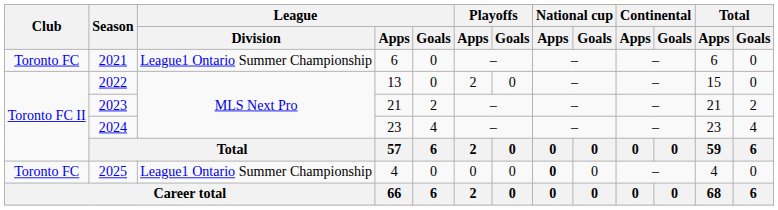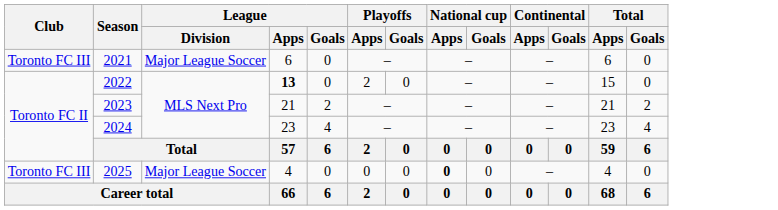 <table class="wikitable" style="text-align: center">
 <tr>
 <th rowspan="2">Club</th>
 <th rowspan="2">Season</th>
 <th colspan="3">League</th>
 <th colspan="2">Playoffs</th>
 <th colspan="2">National cup</th>
 <th colspan="2">Continental</th>
 <th colspan="2">Total</th>
 </tr>
 <tr>
 <th>Division</th>
 <th>Apps</th>
 <th>Goals</th>
 <th>Apps</th>
 <th>Goals</th>
 <th>Apps</th>
 <th>Goals</th>
 <th>Apps</th>
 <th>Goals</th>
 <th>Apps</th>
 <th>Goals</th>
 </tr>
 <tr>
-<td><a href='#'>Toronto FC</a></td>
+<td><a href='#'>Toronto FC III</a></td>
 <td><a href='#'>2021</a></td>
-<td><a href='#'>League1 Ontario</a> Summer Championship</td>
+<td><a href='#'>Major League Soccer</a></td>
 <td>6</td>
 <td>0</td>
 <td colspan="2">–</td>
 <td colspan="2">–</td>
 <td colspan="2">–</td>
 <td>6</td>
 <td>0</td>
 </tr>
 <tr>
 <td rowspan="4"><a href='#'>Toronto FC II</a></td>
 <td><a href='#'>2022</a></td>
 <td rowspan="3"><a href='#'>MLS Next Pro</a></td>
-<td>13</td>
+<td><strong>13</strong></td>
 <td>0</td>
 <td>2</td>
 <td>0</td>
 <td colspan="2">–</td>
 <td colspan="2">–</td>
 <td>15</td>
 <td>0</td>
 </tr>
 <tr>
 <td><a href='#'>2023</a></td>
 <td>21</td>
 <td>2</td>
 <td colspan="2">–</td>
 <td colspan="2">–</td>
 <td colspan="2">–</td>
 <td>21</td>
 <td>2</td>
 </tr>
 <tr>
 <td><a href='#'>2024</a></td>
 <td>23</td>
 <td>4</td>
 <td colspan="2">–</td>
 <td colspan="2">–</td>
 <td colspan="2">–</td>
 <td>23</td>
 <td>4</td>
 </tr>
 <tr>
 <th colspan="2">Total</th>
 <th>57</th>
 <th>6</th>
 <th>2</th>
 <th>0</th>
 <th>0</th>
 <th>0</th>
 <th>0</th>
 <th>0</th>
 <th>59</th>
 <th>6</th>
 </tr>
 <tr>
-<td><a href='#'>Toronto FC</a></td>
+<td><a href='#'>Toronto FC III</a></td>
 <td><a href='#'>2025</a></td>
-<td><a href='#'>League1 Ontario</a> Summer Championship</td>
+<td><a href='#'>Major League Soccer</a></td>
 <td>4</td>
 <td>0</td>
 <td>0</td>
 <td>0</td>
 <td><strong>0</strong></td>
 <td>0</td>
 <td colspan="2">–</td>
 <td>4</td>
 <td>0</td>
 </tr>
 <tr>
 <th colspan="3">Career total</th>
 <th>66</th>
 <th>6</th>
 <th>2</th>
 <th>0</th>
 <th>0</th>
 <th>0</th>
 <th>0</th>
 <th>0</th>
 <th>68</th>
 <th>6</th>
 </tr>
 </table>
